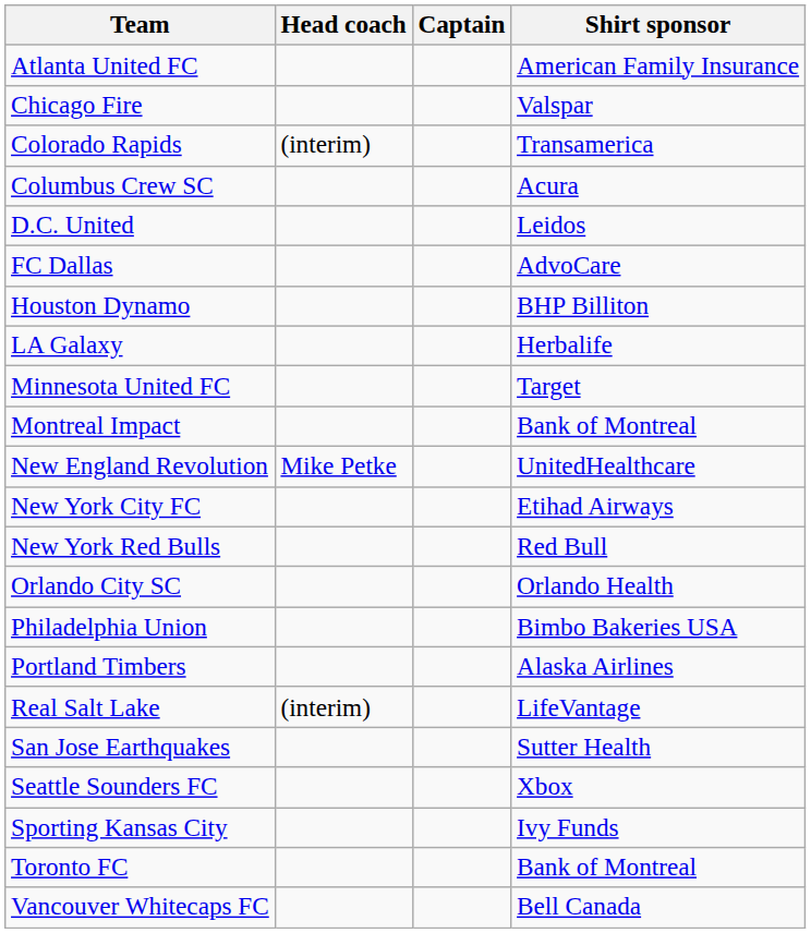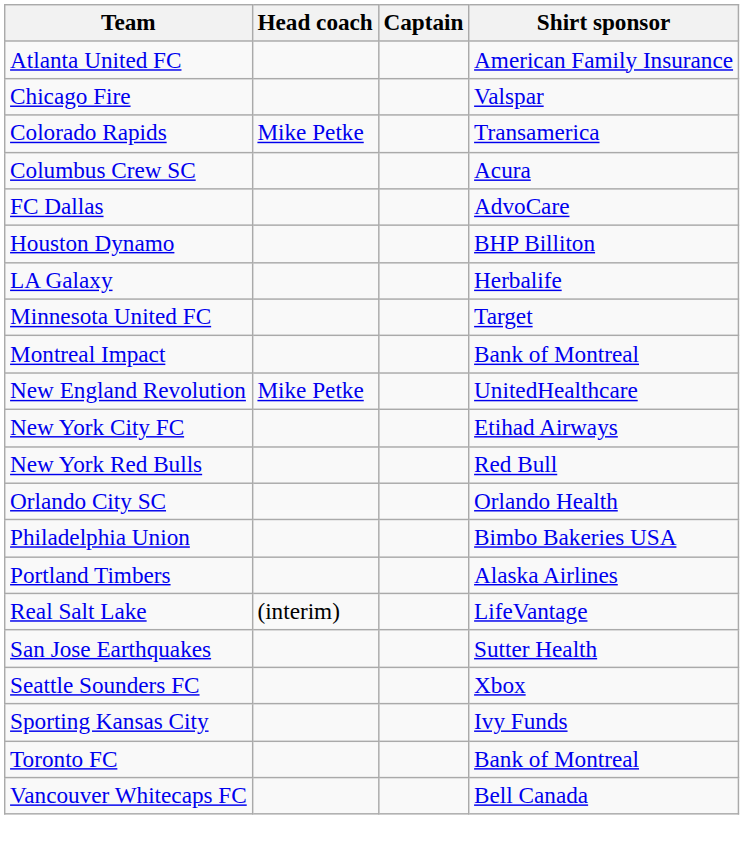 <table class="wikitable sortable" style="text-align: left;">
 <tr>
 <th>Team</th>
 <th>Head coach</th>
 <th>Captain</th>
 <th>Shirt sponsor</th>
 </tr>
 <tr>
 <td><a href='#'>Atlanta United FC</a></td>
 <td> </td>
 <td> </td>
 <td><a href='#'>American Family Insurance</a></td>
 </tr>
 <tr>
 <td><a href='#'>Chicago Fire</a></td>
 <td> </td>
 <td> </td>
 <td><a href='#'>Valspar</a></td>
 </tr>
 <tr>
 <td><a href='#'>Colorado Rapids</a></td>
-<td>  (interim)</td>
+<td> <a href='#'>Mike Petke</a></td>
 <td> </td>
 <td><a href='#'>Transamerica</a></td>
 </tr>
 <tr>
 <td><a href='#'>Columbus Crew SC</a></td>
 <td> </td>
 <td> </td>
 <td><a href='#'>Acura</a></td>
-</tr>
-<tr>
-<td><a href='#'>D.C. United</a></td>
-<td> </td>
-<td> </td>
-<td><a href='#'>Leidos</a></td>
 </tr>
 <tr>
 <td><a href='#'>FC Dallas</a></td>
 <td> </td>
 <td> </td>
 <td><a href='#'>AdvoCare</a></td>
 </tr>
 <tr>
 <td><a href='#'>Houston Dynamo</a></td>
 <td> </td>
 <td> </td>
 <td><a href='#'>BHP Billiton</a></td>
 </tr>
 <tr>
 <td><a href='#'>LA Galaxy</a></td>
 <td> </td>
 <td> </td>
 <td><a href='#'>Herbalife</a></td>
 </tr>
 <tr>
 <td><a href='#'>Minnesota United FC</a></td>
 <td> </td>
 <td> </td>
 <td><a href='#'>Target</a></td>
 </tr>
 <tr>
 <td><a href='#'>Montreal Impact</a></td>
 <td> </td>
 <td> </td>
 <td><a href='#'>Bank of Montreal</a></td>
 </tr>
 <tr>
 <td><a href='#'>New England Revolution</a></td>
 <td> <a href='#'>Mike Petke</a></td>
 <td> </td>
 <td><a href='#'>UnitedHealthcare</a></td>
 </tr>
 <tr>
 <td><a href='#'>New York City FC</a></td>
 <td> </td>
 <td> </td>
 <td><a href='#'>Etihad Airways</a></td>
 </tr>
 <tr>
 <td><a href='#'>New York Red Bulls</a></td>
 <td> </td>
 <td> </td>
 <td><a href='#'>Red Bull</a></td>
 </tr>
 <tr>
 <td><a href='#'>Orlando City SC</a></td>
 <td> </td>
 <td> </td>
 <td><a href='#'>Orlando Health</a></td>
 </tr>
 <tr>
 <td><a href='#'>Philadelphia Union</a></td>
 <td> </td>
 <td> </td>
 <td><a href='#'>Bimbo Bakeries USA</a></td>
 </tr>
 <tr>
 <td><a href='#'>Portland Timbers</a></td>
 <td> </td>
 <td> </td>
 <td><a href='#'>Alaska Airlines</a></td>
 </tr>
 <tr>
 <td><a href='#'>Real Salt Lake</a></td>
 <td>  (interim)</td>
 <td> </td>
 <td><a href='#'>LifeVantage</a></td>
 </tr>
 <tr>
 <td><a href='#'>San Jose Earthquakes</a></td>
 <td> </td>
 <td> </td>
 <td><a href='#'>Sutter Health</a></td>
 </tr>
 <tr>
 <td><a href='#'>Seattle Sounders FC</a></td>
 <td> </td>
 <td> </td>
 <td><a href='#'>Xbox</a></td>
 </tr>
 <tr>
 <td><a href='#'>Sporting Kansas City</a></td>
 <td> </td>
 <td> </td>
 <td><a href='#'>Ivy Funds</a></td>
 </tr>
 <tr>
 <td><a href='#'>Toronto FC</a></td>
 <td> </td>
 <td> </td>
 <td><a href='#'>Bank of Montreal</a></td>
 </tr>
 <tr>
 <td><a href='#'>Vancouver Whitecaps FC</a></td>
 <td> </td>
 <td> </td>
 <td><a href='#'>Bell Canada</a></td>
 </tr>
 </table>
